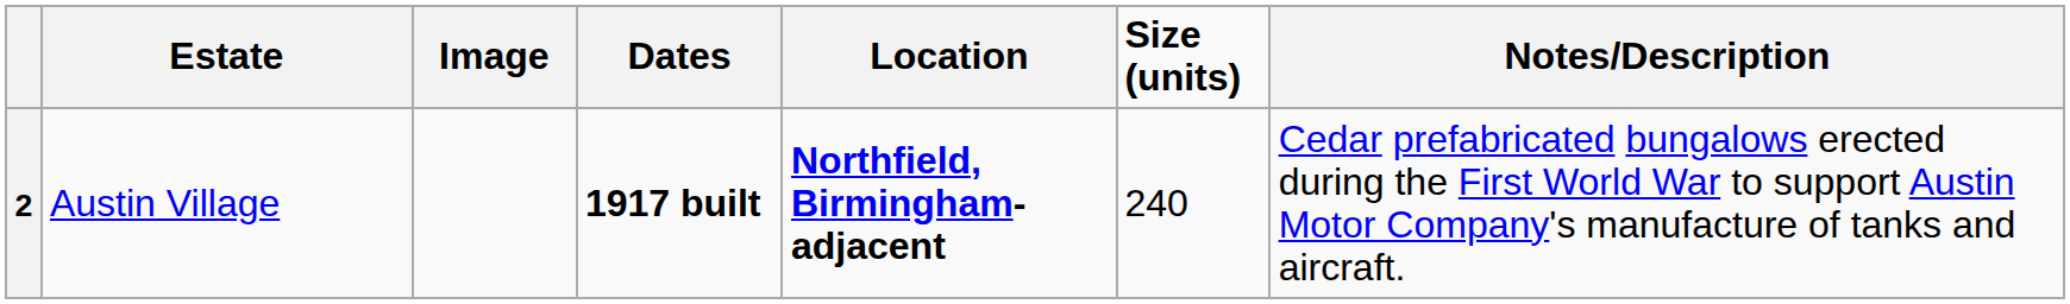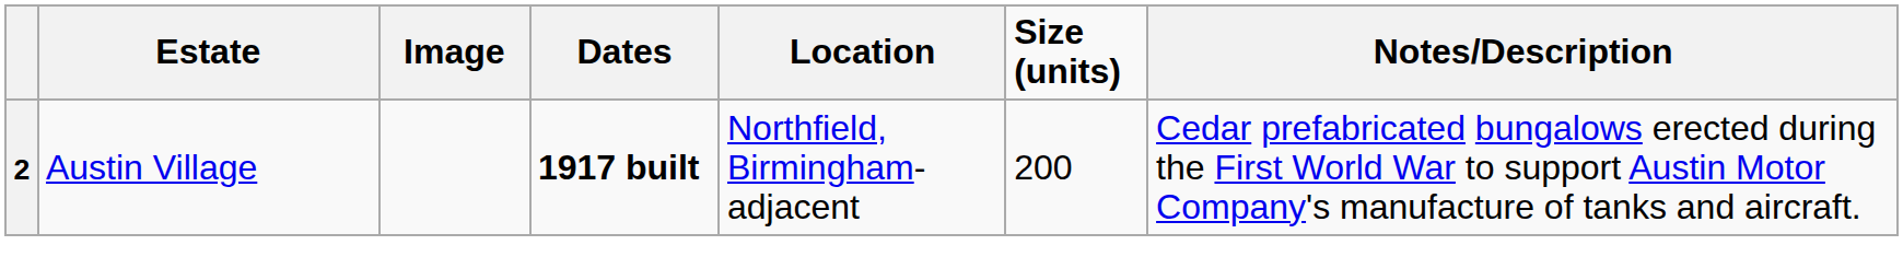 <table class="wikitable sortable" style="width:98%">
 <tr>
 <th></th>
 <th width = 18%><strong>Estate</strong></th>
 <th width = 8% class="unsortable"><strong>Image</strong></th>
 <th width = 10%><strong>Dates</strong></th>
 <th><strong>Location</strong></th>
 <td><strong>Size (units)</strong></td>
 <th class="unsortable"><strong>Notes/Description</strong></th>
 </tr>
 <tr ->
 <th><small>2</small></th>
 <td><a href='#'>Austin Village</a></td>
 <td></td>
 <td><strong>1917 built</strong></td>
-<td><strong><a href='#'>Northfield, Birmingham</a>-adjacent<br><small></small></strong></td>
-<td>240</td>
+<td><a href='#'>Northfield, Birmingham</a>-adjacent<br><small></small></td>
+<td>200</td>
 <td><a href='#'>Cedar</a> <a href='#'>prefabricated</a> <a href='#'>bungalows</a> erected during the <a href='#'>First World War</a> to support <a href='#'>Austin Motor Company</a>'s manufacture of tanks and aircraft.</td>
 </tr>
 <tr ->
 </tr>
 </table>
